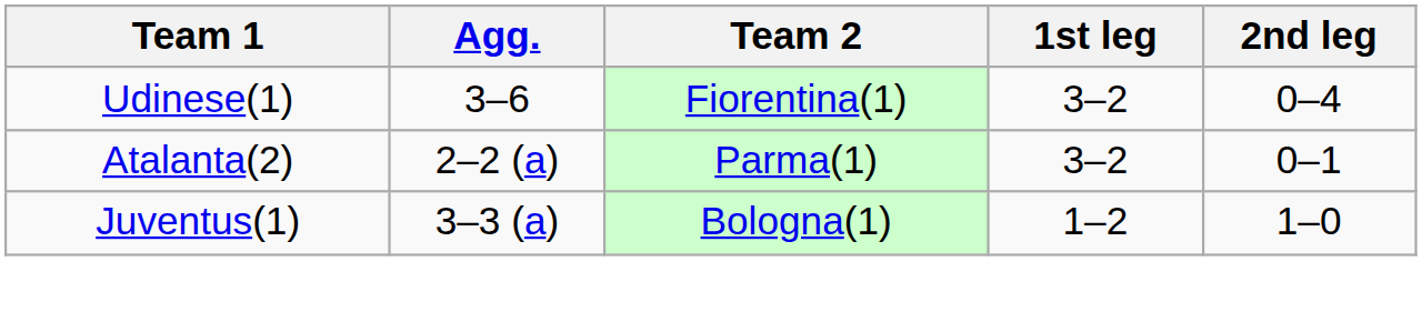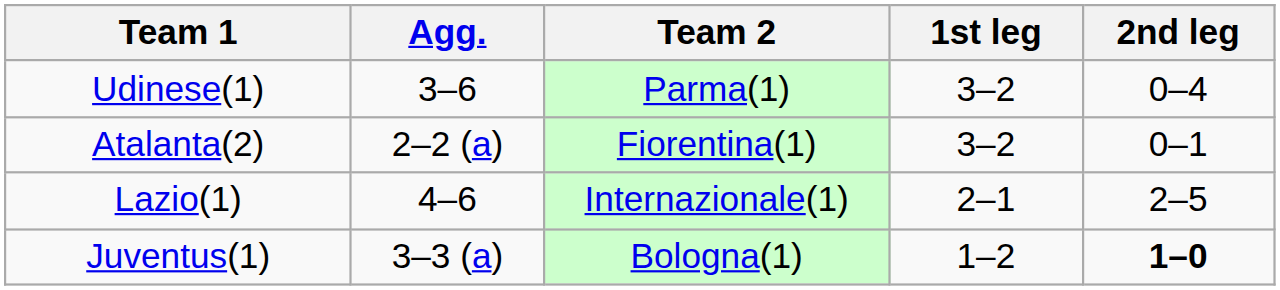 <table class="wikitable" style="text-align: center">
 <tr>
 <th width=150>Team 1</th>
 <th width=80><a href='#'>Agg.</a></th>
 <th width=150>Team 2</th>
 <th width=80>1st leg</th>
 <th width=80>2nd leg</th>
 </tr>
 <tr>
 <td><a href='#'>Udinese</a>(1)</td>
 <td>3–6</td>
-<td bgcolor="ccffcc"><a href='#'>Fiorentina</a>(1)</td>
+<td bgcolor="ccffcc"><a href='#'>Parma</a>(1)</td>
 <td>3–2</td>
 <td>0–4</td>
 </tr>
 <tr>
 <td><a href='#'>Atalanta</a>(2)</td>
 <td>2–2 (<a href='#'>a</a>)</td>
-<td bgcolor="ccffcc"><a href='#'>Parma</a>(1)</td>
+<td bgcolor="ccffcc"><a href='#'>Fiorentina</a>(1)</td>
 <td>3–2</td>
 <td>0–1</td>
+</tr>
+<tr>
+<td><a href='#'>Lazio</a>(1)</td>
+<td>4–6</td>
+<td bgcolor="ccffcc"><a href='#'>Internazionale</a>(1)</td>
+<td>2–1</td>
+<td>2–5</td>
 </tr>
 <tr>
 <td><a href='#'>Juventus</a>(1)</td>
 <td>3–3 (<a href='#'>a</a>)</td>
 <td bgcolor="ccffcc"><a href='#'>Bologna</a>(1)</td>
 <td>1–2</td>
-<td>1–0</td>
+<td><strong>1–0</strong></td>
 </tr>
 </table>
